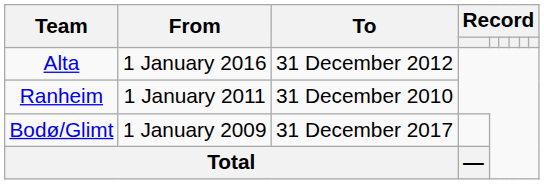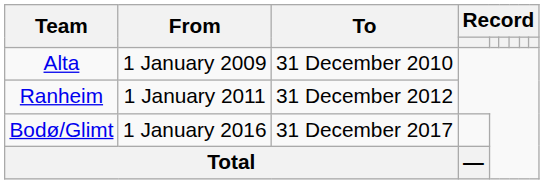 <table class="wikitable" style="text-align: center">
 <tr>
 <th rowspan="2">Team</th>
 <th rowspan="2">From</th>
 <th rowspan="2">To</th>
 <th colspan="6">Record</th>
 </tr>
 <tr>
 <th></th>
 <th></th>
 <th></th>
 <th></th>
 <th></th>
 <th></th>
 </tr>
 <tr>
 <td><a href='#'>Alta</a></td>
-<td>1 January 2016</td>
-<td>31 December 2012<br></td>
+<td>1 January 2009</td>
+<td>31 December 2010<br></td>
 </tr>
 <tr>
 <td><a href='#'>Ranheim</a></td>
 <td>1 January 2011</td>
-<td>31 December 2010<br></td>
+<td>31 December 2012<br></td>
 </tr>
 <tr>
 <td><a href='#'>Bodø/Glimt</a></td>
-<td>1 January 2009</td>
+<td>1 January 2016</td>
 <td>31 December 2017<br></td>
 <td></td>
 </tr>
 <tr>
 <th colspan="3">Total<br></th>
 <th>—</th>
 </tr>
 </table>
